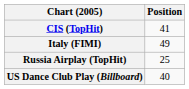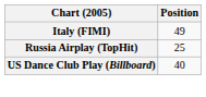 <table class="wikitable sortable plainrowheaders" style="text-align:center">
 <tr>
 <th scope="col">Chart (2005)</th>
 <th scope="col">Position</th>
-</tr>
-<tr>
-<th scope="row"><a href='#'>CIS</a> (<a href='#'>TopHit</a>)</th>
-<td>41</td>
 </tr>
 <tr>
 <th scope="row">Italy (FIMI)</th>
 <td>49</td>
 </tr>
 <tr>
 <th scope="row">Russia Airplay (TopHit)</th>
 <td>25</td>
 </tr>
 <tr>
 <th scope="row">US Dance Club Play (<em>Billboard</em>)</th>
 <td>40</td>
 </tr>
 </table>
